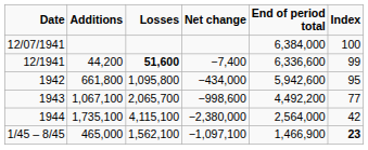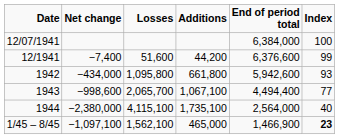 <table class="wikitable" style="text-align:right;">
 <tr>
 <td><strong>Date</strong></td>
+<td><strong>Net change</strong></td>
+<td><strong>Losses</strong></td>
 <td><strong>Additions</strong></td>
-<td><strong>Losses</strong></td>
-<td><strong>Net change</strong></td>
 <td><strong>End of period<br>total</strong></td>
 <td><strong>Index</strong></td>
 </tr>
 <tr>
 <td>12/07/1941</td>
 <td></td>
 <td></td>
 <td></td>
 <td>6,384,000</td>
 <td>100</td>
 </tr>
 <tr>
 <td>12/1941</td>
+<td>−7,400</td>
+<td>51,600</td>
 <td>44,200</td>
-<td><strong>51,600</strong></td>
-<td>−7,400</td>
-<td>6,336,600</td>
+<td>6,376,600</td>
 <td>99</td>
 </tr>
 <tr>
 <td>1942</td>
+<td>−434,000</td>
+<td>1,095,800</td>
 <td>661,800</td>
-<td>1,095,800</td>
-<td>−434,000</td>
 <td>5,942,600</td>
-<td>95</td>
+<td>93</td>
 </tr>
 <tr>
 <td>1943</td>
+<td>−998,600</td>
+<td>2,065,700</td>
 <td>1,067,100</td>
-<td>2,065,700</td>
-<td>−998,600</td>
-<td>4,492,200</td>
+<td>4,494,400</td>
 <td>77</td>
 </tr>
 <tr>
 <td>1944</td>
+<td>−2,380,000</td>
+<td>4,115,100</td>
 <td>1,735,100</td>
-<td>4,115,100</td>
-<td>−2,380,000</td>
 <td>2,564,000</td>
-<td>42</td>
+<td>40</td>
 </tr>
 <tr>
 <td>1/45 – 8/45</td>
+<td>−1,097,100</td>
+<td>1,562,100</td>
 <td>465,000</td>
-<td>1,562,100</td>
-<td>−1,097,100</td>
 <td>1,466,900</td>
 <td><strong>23</strong></td>
 </tr>
 </table>
